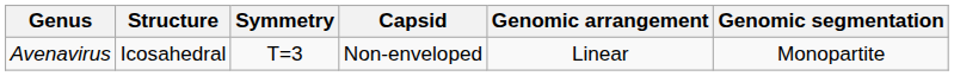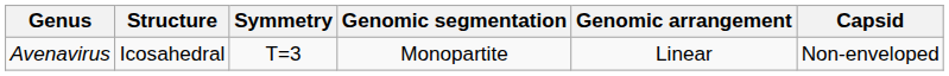 <table class="wikitable sortable" style="text-align:center">
 <tr>
 <th>Genus</th>
 <th>Structure</th>
 <th>Symmetry</th>
+<th>Genomic segmentation</th>
+<th>Genomic arrangement</th>
 <th>Capsid</th>
-<th>Genomic arrangement</th>
-<th>Genomic segmentation</th>
 </tr>
 <tr>
 <td><em>Avenavirus</em></td>
 <td>Icosahedral</td>
 <td>T=3</td>
+<td>Monopartite</td>
+<td>Linear</td>
 <td>Non-enveloped</td>
-<td>Linear</td>
-<td>Monopartite</td>
 </tr>
 </table>
